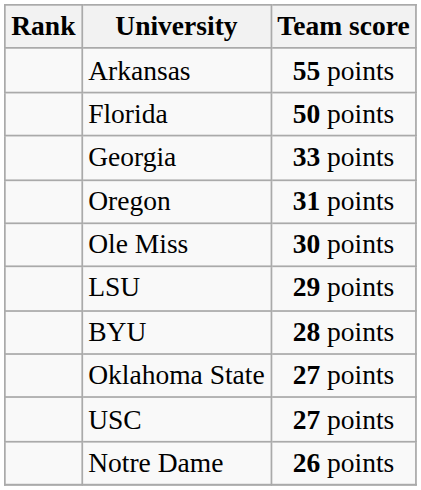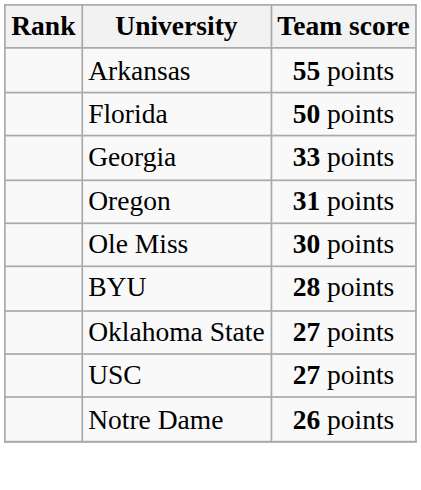 <table class="wikitable sortable plainrowheaders" style=" text-align:center">
 <tr>
 <th scope="col">Rank</th>
 <th scope="col">University</th>
 <th scope="col">Team score</th>
 </tr>
 <tr>
 <td></td>
 <td align=left>Arkansas</td>
 <td><strong>55</strong> points</td>
 </tr>
 <tr>
 <td></td>
 <td align=left>Florida</td>
 <td><strong>50</strong> points</td>
 </tr>
 <tr>
 <td></td>
 <td align=left>Georgia</td>
 <td><strong>33</strong> points</td>
 </tr>
 <tr>
 <td></td>
 <td align=left>Oregon</td>
 <td><strong>31</strong> points</td>
 </tr>
 <tr>
 <td></td>
 <td align=left>Ole Miss</td>
 <td><strong>30</strong> points</td>
 </tr>
 <tr>
 <td></td>
-<td align=left>LSU</td>
-<td><strong>29</strong> points</td>
-</tr>
-<tr>
-<td></td>
 <td align=left>BYU</td>
 <td><strong>28</strong> points</td>
 </tr>
 <tr>
 <td></td>
 <td align=left>Oklahoma State</td>
 <td><strong>27</strong> points</td>
 </tr>
 <tr>
 <td></td>
 <td align=left>USC</td>
 <td><strong>27</strong> points</td>
 </tr>
 <tr>
 <td></td>
 <td align=left>Notre Dame</td>
 <td><strong>26</strong> points</td>
 </tr>
 <tr>
 </tr>
 </table>
